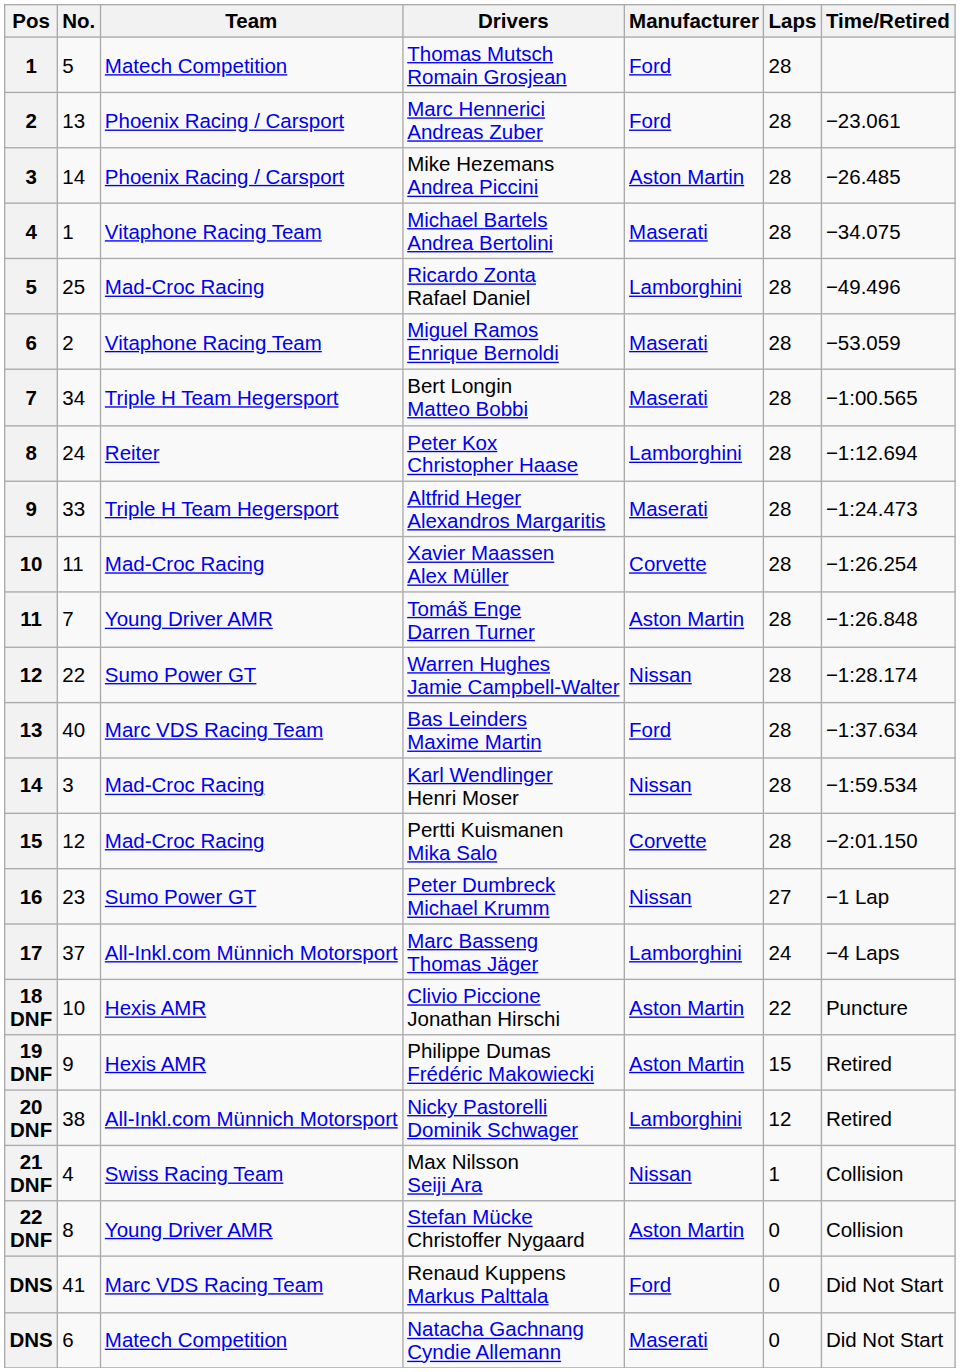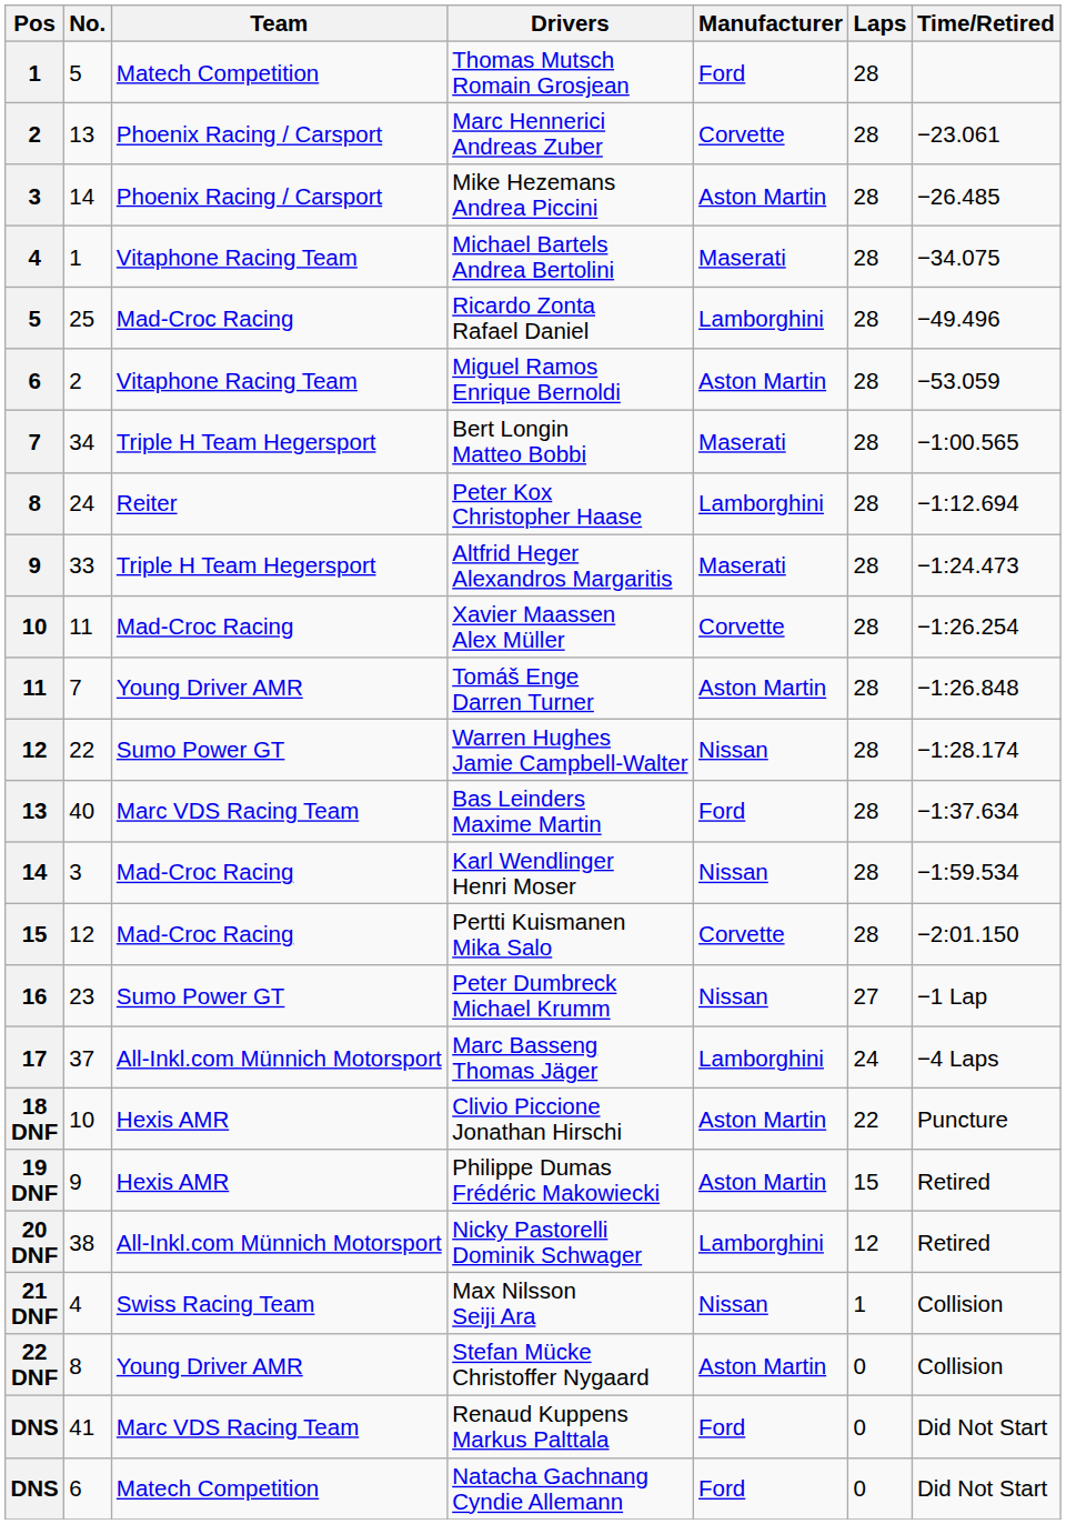 <table class="wikitable" style="font-size: 95%;">
 <tr>
 <th>Pos</th>
 <th>No.</th>
 <th>Team</th>
 <th>Drivers</th>
 <th>Manufacturer</th>
 <th>Laps</th>
 <th>Time/Retired</th>
 </tr>
 <tr>
 <th>1</th>
 <td>5</td>
 <td> <a href='#'>Matech Competition</a></td>
 <td> <a href='#'>Thomas Mutsch</a><br> <a href='#'>Romain Grosjean</a></td>
 <td><a href='#'>Ford</a></td>
 <td>28</td>
 <td></td>
 </tr>
 <tr>
 <th>2</th>
 <td>13</td>
 <td> <a href='#'>Phoenix Racing / Carsport</a></td>
 <td> <a href='#'>Marc Hennerici</a><br> <a href='#'>Andreas Zuber</a></td>
-<td><a href='#'>Ford</a></td>
+<td><a href='#'>Corvette</a></td>
 <td>28</td>
 <td>−23.061</td>
 </tr>
 <tr>
 <th>3</th>
 <td>14</td>
 <td> <a href='#'>Phoenix Racing / Carsport</a></td>
 <td> Mike Hezemans<br> <a href='#'>Andrea Piccini</a></td>
 <td><a href='#'>Aston Martin</a></td>
 <td>28</td>
 <td>−26.485</td>
 </tr>
 <tr>
 <th>4</th>
 <td>1</td>
 <td> <a href='#'>Vitaphone Racing Team</a></td>
 <td> <a href='#'>Michael Bartels</a><br> <a href='#'>Andrea Bertolini</a></td>
 <td><a href='#'>Maserati</a></td>
 <td>28</td>
 <td>−34.075</td>
 </tr>
 <tr>
 <th>5</th>
 <td>25</td>
 <td> <a href='#'>Mad-Croc Racing</a></td>
 <td> <a href='#'>Ricardo Zonta</a><br> Rafael Daniel</td>
 <td><a href='#'>Lamborghini</a></td>
 <td>28</td>
 <td>−49.496</td>
 </tr>
 <tr>
 <th>6</th>
 <td>2</td>
 <td> <a href='#'>Vitaphone Racing Team</a></td>
 <td> <a href='#'>Miguel Ramos</a><br> <a href='#'>Enrique Bernoldi</a></td>
-<td><a href='#'>Maserati</a></td>
+<td><a href='#'>Aston Martin</a></td>
 <td>28</td>
 <td>−53.059</td>
 </tr>
 <tr>
 <th>7</th>
 <td>34</td>
 <td> <a href='#'>Triple H Team Hegersport</a></td>
 <td> Bert Longin<br> <a href='#'>Matteo Bobbi</a></td>
 <td><a href='#'>Maserati</a></td>
 <td>28</td>
 <td>−1:00.565</td>
 </tr>
 <tr>
 <th>8</th>
 <td>24</td>
 <td> <a href='#'>Reiter</a></td>
 <td> <a href='#'>Peter Kox</a><br> <a href='#'>Christopher Haase</a></td>
 <td><a href='#'>Lamborghini</a></td>
 <td>28</td>
 <td>−1:12.694</td>
 </tr>
 <tr>
 <th>9</th>
 <td>33</td>
 <td> <a href='#'>Triple H Team Hegersport</a></td>
 <td> <a href='#'>Altfrid Heger</a><br> <a href='#'>Alexandros Margaritis</a></td>
 <td><a href='#'>Maserati</a></td>
 <td>28</td>
 <td>−1:24.473</td>
 </tr>
 <tr>
 <th>10</th>
 <td>11</td>
 <td> <a href='#'>Mad-Croc Racing</a></td>
 <td> <a href='#'>Xavier Maassen</a><br> <a href='#'>Alex Müller</a></td>
 <td><a href='#'>Corvette</a></td>
 <td>28</td>
 <td>−1:26.254</td>
 </tr>
 <tr>
 <th>11</th>
 <td>7</td>
 <td> <a href='#'>Young Driver AMR</a></td>
 <td> <a href='#'>Tomáš Enge</a><br> <a href='#'>Darren Turner</a></td>
 <td><a href='#'>Aston Martin</a></td>
 <td>28</td>
 <td>−1:26.848</td>
 </tr>
 <tr>
 <th>12</th>
 <td>22</td>
 <td> <a href='#'>Sumo Power GT</a></td>
 <td> <a href='#'>Warren Hughes</a><br> <a href='#'>Jamie Campbell-Walter</a></td>
 <td><a href='#'>Nissan</a></td>
 <td>28</td>
 <td>−1:28.174</td>
 </tr>
 <tr>
 <th>13</th>
 <td>40</td>
 <td> <a href='#'>Marc VDS Racing Team</a></td>
 <td> <a href='#'>Bas Leinders</a><br> <a href='#'>Maxime Martin</a></td>
 <td><a href='#'>Ford</a></td>
 <td>28</td>
 <td>−1:37.634</td>
 </tr>
 <tr>
 <th>14</th>
 <td>3</td>
 <td> <a href='#'>Mad-Croc Racing</a></td>
 <td> <a href='#'>Karl Wendlinger</a><br> Henri Moser</td>
 <td><a href='#'>Nissan</a></td>
 <td>28</td>
 <td>−1:59.534</td>
 </tr>
 <tr>
 <th>15</th>
 <td>12</td>
 <td> <a href='#'>Mad-Croc Racing</a></td>
 <td> Pertti Kuismanen<br> <a href='#'>Mika Salo</a></td>
 <td><a href='#'>Corvette</a></td>
 <td>28</td>
 <td>−2:01.150</td>
 </tr>
 <tr>
 <th>16</th>
 <td>23</td>
 <td> <a href='#'>Sumo Power GT</a></td>
 <td> <a href='#'>Peter Dumbreck</a><br> <a href='#'>Michael Krumm</a></td>
 <td><a href='#'>Nissan</a></td>
 <td>27</td>
 <td>−1 Lap</td>
 </tr>
 <tr>
 <th>17</th>
 <td>37</td>
 <td> <a href='#'>All-Inkl.com Münnich Motorsport</a></td>
 <td> <a href='#'>Marc Basseng</a><br> <a href='#'>Thomas Jäger</a></td>
 <td><a href='#'>Lamborghini</a></td>
 <td>24</td>
 <td>−4 Laps</td>
 </tr>
 <tr>
 <th>18<br>DNF</th>
 <td>10</td>
 <td> <a href='#'>Hexis AMR</a></td>
 <td> <a href='#'>Clivio Piccione</a><br> Jonathan Hirschi</td>
 <td><a href='#'>Aston Martin</a></td>
 <td>22</td>
 <td>Puncture</td>
 </tr>
 <tr>
 <th>19<br>DNF</th>
 <td>9</td>
 <td> <a href='#'>Hexis AMR</a></td>
 <td> Philippe Dumas<br> <a href='#'>Frédéric Makowiecki</a></td>
 <td><a href='#'>Aston Martin</a></td>
 <td>15</td>
 <td>Retired</td>
 </tr>
 <tr>
 <th>20<br>DNF</th>
 <td>38</td>
 <td> <a href='#'>All-Inkl.com Münnich Motorsport</a></td>
 <td> <a href='#'>Nicky Pastorelli</a><br> <a href='#'>Dominik Schwager</a></td>
 <td><a href='#'>Lamborghini</a></td>
 <td>12</td>
 <td>Retired</td>
 </tr>
 <tr>
 <th>21<br>DNF</th>
 <td>4</td>
 <td> <a href='#'>Swiss Racing Team</a></td>
 <td> Max Nilsson<br> <a href='#'>Seiji Ara</a></td>
 <td><a href='#'>Nissan</a></td>
 <td>1</td>
 <td>Collision</td>
 </tr>
 <tr>
 <th>22<br>DNF</th>
 <td>8</td>
 <td> <a href='#'>Young Driver AMR</a></td>
 <td> <a href='#'>Stefan Mücke</a><br> Christoffer Nygaard</td>
 <td><a href='#'>Aston Martin</a></td>
 <td>0</td>
 <td>Collision</td>
 </tr>
 <tr>
 <th>DNS</th>
 <td>41</td>
 <td> <a href='#'>Marc VDS Racing Team</a></td>
 <td> Renaud Kuppens<br> <a href='#'>Markus Palttala</a></td>
 <td><a href='#'>Ford</a></td>
 <td>0</td>
 <td>Did Not Start</td>
 </tr>
 <tr>
 <th>DNS</th>
 <td>6</td>
 <td> <a href='#'>Matech Competition</a></td>
 <td> <a href='#'>Natacha Gachnang</a><br> <a href='#'>Cyndie Allemann</a></td>
-<td><a href='#'>Maserati</a></td>
+<td><a href='#'>Ford</a></td>
 <td>0</td>
 <td>Did Not Start</td>
 </tr>
 <tr>
 </tr>
 </table>
